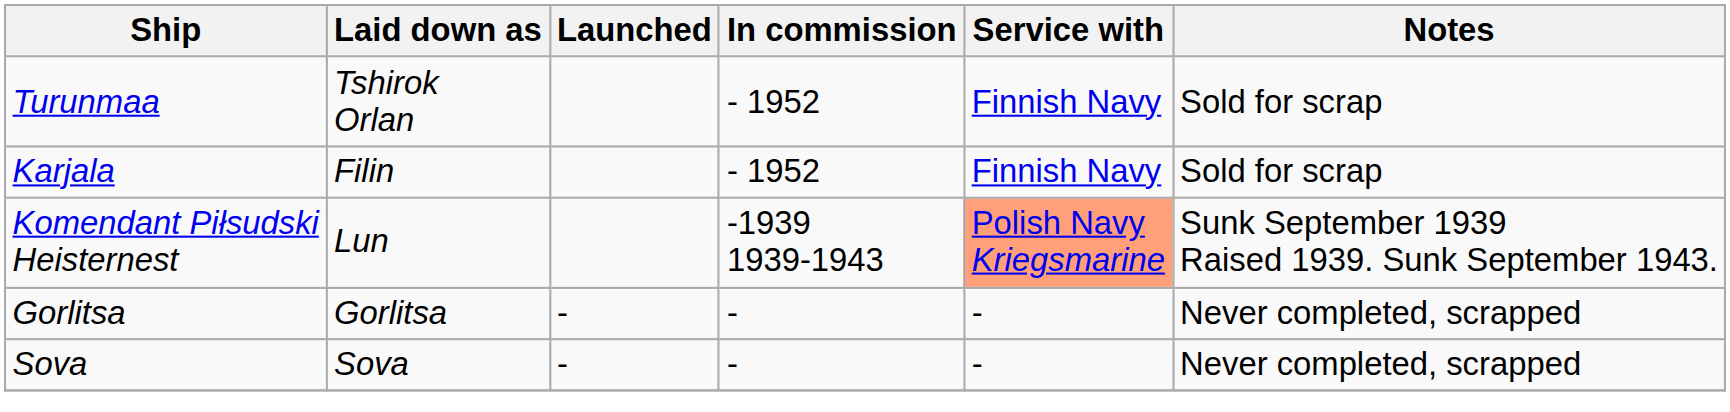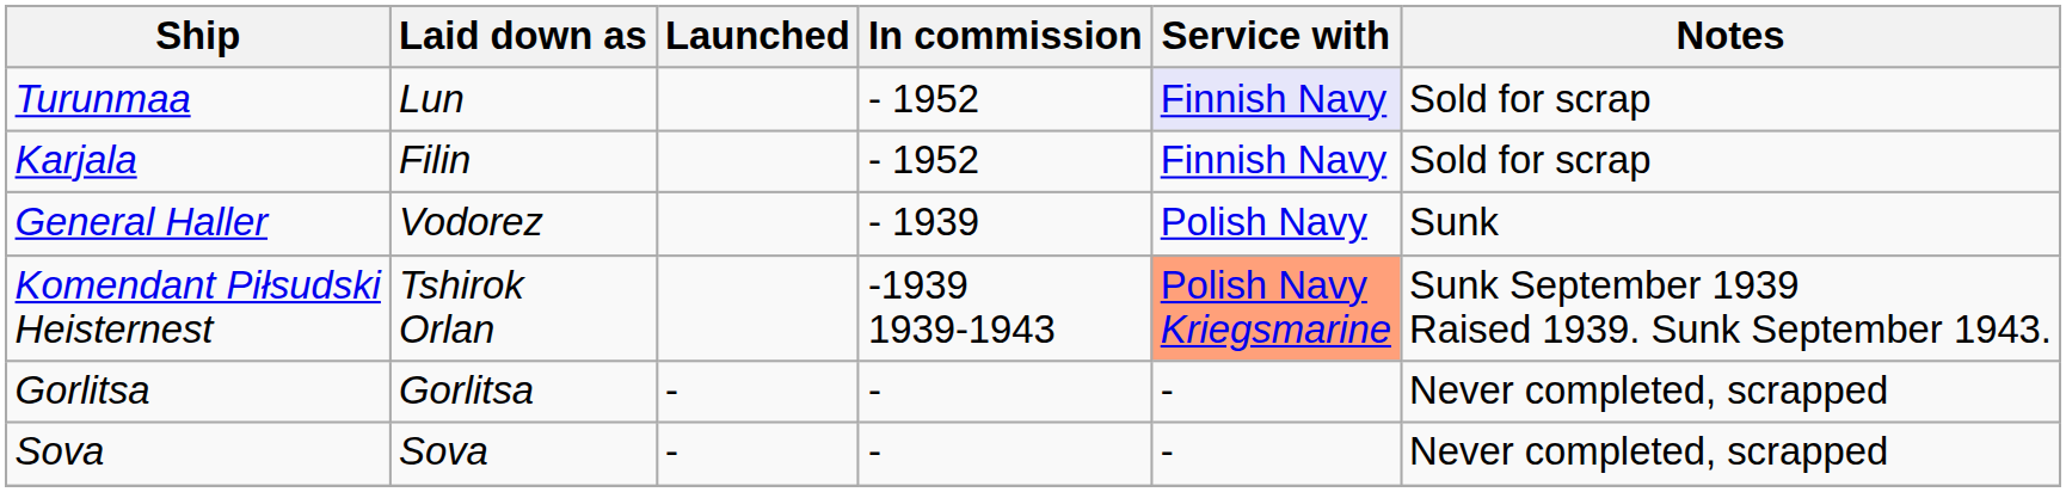 <table class="wikitable sortable">
 <tr>
 <th>Ship</th>
 <th>Laid down as</th>
 <th>Launched</th>
 <th>In commission</th>
 <th>Service with</th>
 <th>Notes</th>
 </tr>
 <tr>
 <td><a href='#'><em>Turunmaa</em></a></td>
-<td><em>Tshirok</em><br><em>Orlan</em></td>
+<td><em>Lun</em></td>
 <td></td>
 <td> - 1952</td>
-<td> <a href='#'>Finnish Navy</a></td>
+<td style="background: lavender;"> <a href='#'>Finnish Navy</a></td>
 <td>Sold for scrap </td>
 </tr>
 <tr>
 <td><a href='#'><em>Karjala</em></a></td>
 <td><em>Filin</em></td>
 <td></td>
 <td> - 1952</td>
 <td> <a href='#'>Finnish Navy</a></td>
 <td>Sold for scrap </td>
 </tr>
 <tr>
+<td><a href='#'><em>General Haller</em></a></td>
+<td><em>Vodorez</em></td>
+<td></td>
+<td> - 1939</td>
+<td> <a href='#'>Polish Navy</a></td>
+<td>Sunk </td>
+</tr>
+<tr>
 <td> <a href='#'><em>Komendant Piłsudski</em></a><br> <em>Heisternest</em></td>
-<td><em>Lun</em></td>
+<td><em>Tshirok</em><br><em>Orlan</em></td>
 <td></td>
 <td> -1939<br> 1939-1943</td>
 <td style="background: lightsalmon;"> <a href='#'>Polish Navy</a><br> <em><a href='#'>Kriegsmarine</a></em></td>
 <td> Sunk September 1939<br> Raised 1939. Sunk September 1943.</td>
 </tr>
 <tr>
 <td><em>Gorlitsa</em></td>
 <td><em>Gorlitsa</em></td>
 <td>-</td>
 <td>-</td>
 <td>-</td>
 <td>Never completed, scrapped</td>
 </tr>
 <tr>
 <td><em>Sova</em></td>
 <td><em>Sova</em></td>
 <td>-</td>
 <td>-</td>
 <td>-</td>
 <td>Never completed, scrapped</td>
 </tr>
 <tr>
 </tr>
 </table>
